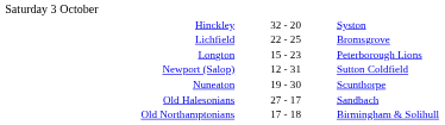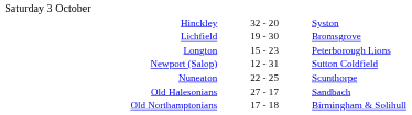 <table style="width:70%;" cellspacing="1">
 <tr>
 <th width=35%></th>
 <th width=15%></th>
 <th></th>
 </tr>
 <tr>
 <td>Saturday 3 October</td>
 </tr>
 <tr style=font-size:90%>
 <td align=right><a href='#'>Hinckley</a></td>
 <td align=center>32 - 20</td>
 <td><a href='#'>Syston</a></td>
 </tr>
 <tr style=font-size:90%>
 <td align=right><a href='#'>Lichfield</a></td>
-<td align=center>22 - 25</td>
+<td align=center>19 - 30</td>
 <td><a href='#'>Bromsgrove</a></td>
 </tr>
 <tr style=font-size:90%>
 <td align=right><a href='#'>Longton</a></td>
 <td align=center>15 - 23</td>
 <td><a href='#'>Peterborough Lions</a></td>
 </tr>
 <tr style=font-size:90%>
 <td align=right><a href='#'>Newport (Salop)</a></td>
 <td align=center>12 - 31</td>
 <td><a href='#'>Sutton Coldfield</a></td>
 </tr>
 <tr style=font-size:90%>
 <td align=right><a href='#'>Nuneaton</a></td>
-<td align=center>19 - 30</td>
+<td align=center>22 - 25</td>
 <td><a href='#'>Scunthorpe</a></td>
 </tr>
 <tr style=font-size:90%>
 <td align=right><a href='#'>Old Halesonians</a></td>
 <td align=center>27 - 17</td>
 <td><a href='#'>Sandbach</a></td>
 </tr>
 <tr style=font-size:90%>
 <td align=right><a href='#'>Old Northamptonians</a></td>
 <td align=center>17 - 18</td>
 <td><a href='#'>Birmingham & Solihull</a></td>
 </tr>
 </table>
